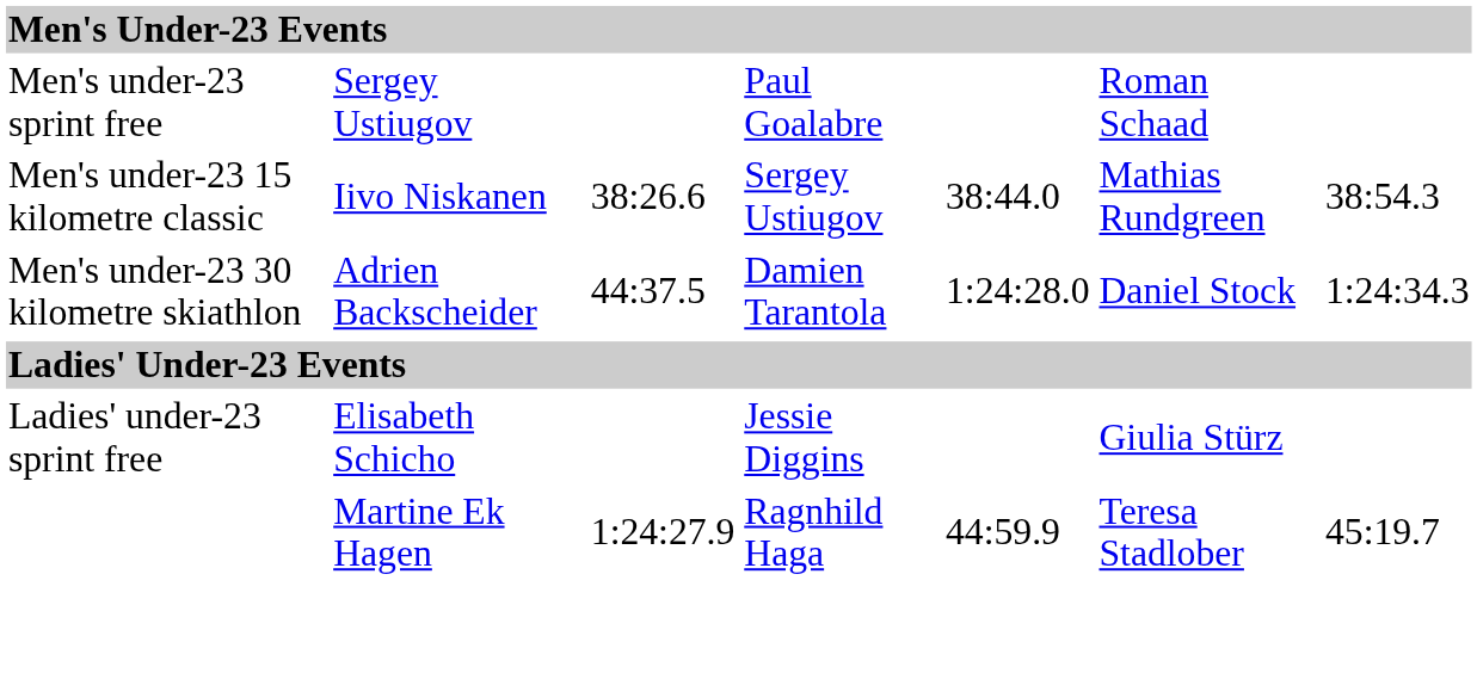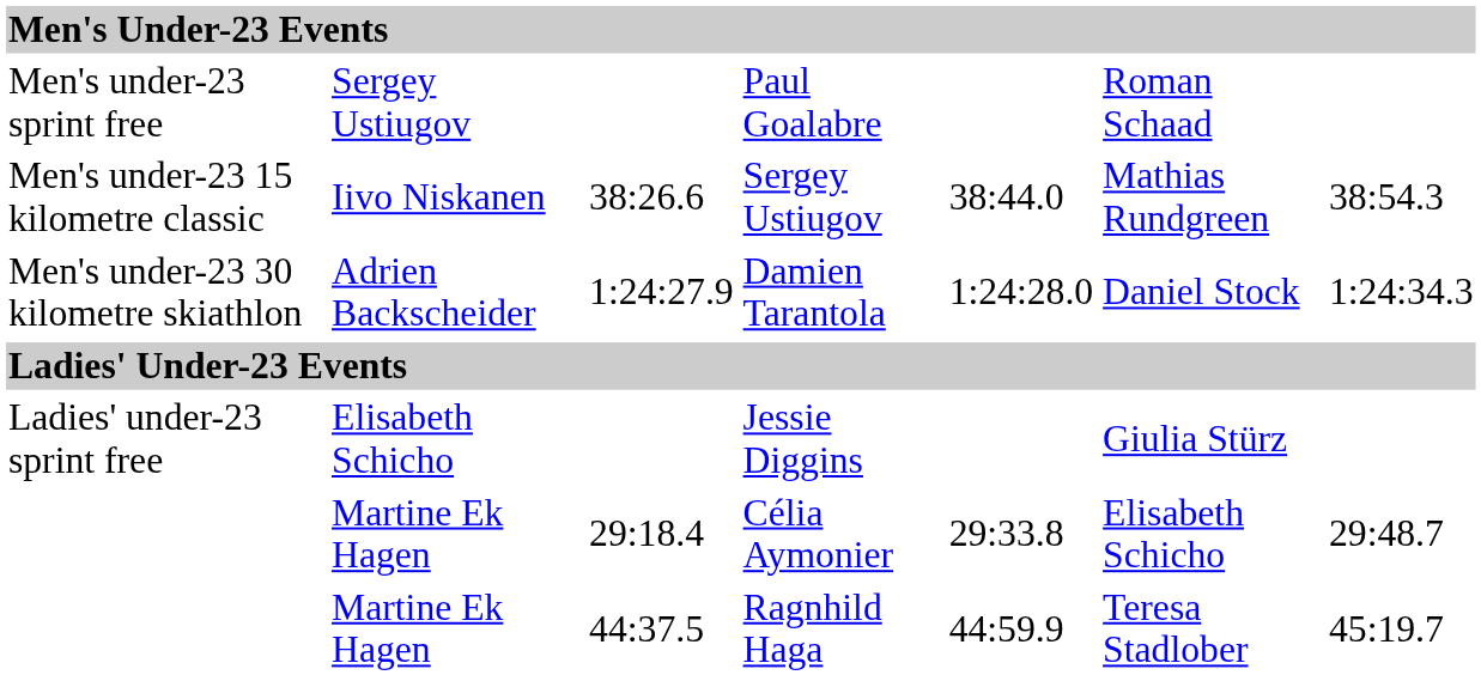 <table>
 <tr style="background:#ccc;">
 <td colspan=7><strong>Men's Under-23 Events</strong></td>
 </tr>
 <tr>
 <td>Men's under-23 sprint free</td>
 <td><a href='#'>Sergey Ustiugov</a><br></td>
 <td></td>
 <td><a href='#'>Paul Goalabre</a><br></td>
 <td></td>
 <td><a href='#'>Roman Schaad</a><br></td>
 <td></td>
 </tr>
 <tr>
 <td>Men's under-23 15 kilometre classic</td>
 <td><a href='#'>Iivo Niskanen</a><br></td>
 <td>38:26.6</td>
 <td><a href='#'>Sergey Ustiugov</a><br></td>
 <td>38:44.0</td>
 <td><a href='#'>Mathias Rundgreen</a><br></td>
 <td>38:54.3</td>
 </tr>
 <tr>
 <td>Men's under-23 30 kilometre skiathlon</td>
 <td><a href='#'>Adrien Backscheider</a><br></td>
-<td>44:37.5</td>
+<td>1:24:27.9</td>
 <td><a href='#'>Damien Tarantola</a><br></td>
 <td>1:24:28.0</td>
 <td><a href='#'>Daniel Stock</a><br></td>
 <td>1:24:34.3</td>
 </tr>
 <tr style="background:#ccc;">
 <td colspan=7><strong>Ladies' Under-23 Events</strong></td>
 </tr>
 <tr>
 <td>Ladies' under-23 sprint free</td>
 <td><a href='#'>Elisabeth Schicho</a><br></td>
 <td></td>
 <td><a href='#'>Jessie Diggins</a><br></td>
 <td></td>
 <td><a href='#'>Giulia Stürz</a><br></td>
 <td></td>
 </tr>
 <tr>
 <td></td>
 <td><a href='#'>Martine Ek Hagen</a><br></td>
-<td>1:24:27.9</td>
+<td>29:18.4</td>
+<td><a href='#'>Célia Aymonier</a><br></td>
+<td>29:33.8</td>
+<td><a href='#'>Elisabeth Schicho</a><br></td>
+<td>29:48.7</td>
+</tr>
+<tr>
+<td></td>
+<td><a href='#'>Martine Ek Hagen</a><br></td>
+<td>44:37.5</td>
 <td><a href='#'>Ragnhild Haga</a><br></td>
 <td>44:59.9</td>
 <td><a href='#'>Teresa Stadlober</a><br></td>
 <td>45:19.7</td>
 </tr>
 </table>
